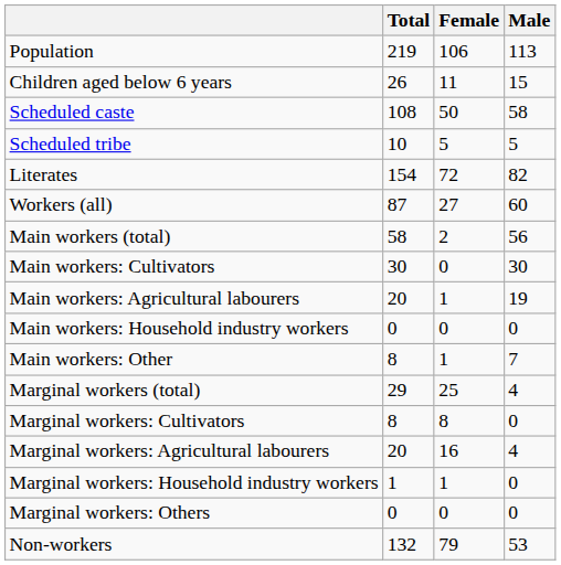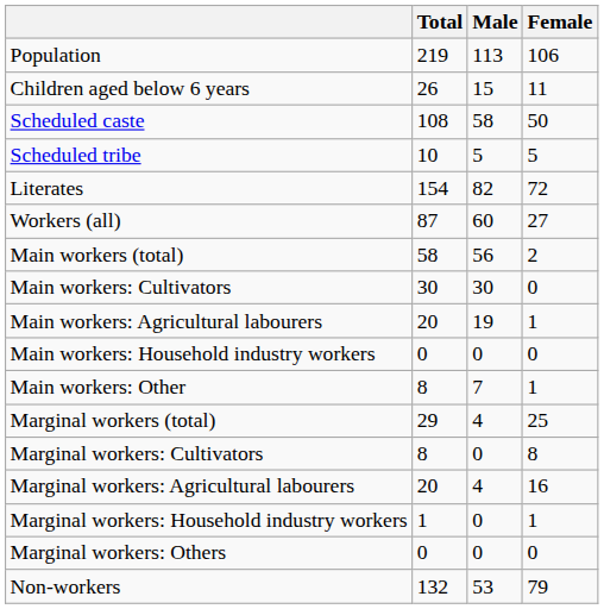 <table class="wikitable sortable">
 <tr>
 <th></th>
 <th>Total</th>
+<th>Male</th>
 <th>Female</th>
-<th>Male</th>
 </tr>
 <tr>
 <td>Population</td>
 <td>219</td>
+<td>113</td>
 <td>106</td>
-<td>113</td>
 </tr>
 <tr>
 <td>Children aged below 6 years</td>
 <td>26</td>
+<td>15</td>
 <td>11</td>
-<td>15</td>
 </tr>
 <tr>
 <td><a href='#'>Scheduled caste</a></td>
 <td>108</td>
+<td>58</td>
 <td>50</td>
-<td>58</td>
 </tr>
 <tr>
 <td><a href='#'>Scheduled tribe</a></td>
 <td>10</td>
 <td>5</td>
 <td>5</td>
 </tr>
 <tr>
 <td>Literates</td>
 <td>154</td>
+<td>82</td>
 <td>72</td>
-<td>82</td>
 </tr>
 <tr>
 <td>Workers (all)</td>
 <td>87</td>
+<td>60</td>
 <td>27</td>
-<td>60</td>
 </tr>
 <tr>
 <td>Main workers (total)</td>
 <td>58</td>
+<td>56</td>
 <td>2</td>
-<td>56</td>
 </tr>
 <tr>
 <td>Main workers: Cultivators</td>
 <td>30</td>
+<td>30</td>
 <td>0</td>
-<td>30</td>
 </tr>
 <tr>
 <td>Main workers: Agricultural labourers</td>
 <td>20</td>
+<td>19</td>
 <td>1</td>
-<td>19</td>
 </tr>
 <tr>
 <td>Main workers: Household industry workers</td>
 <td>0</td>
 <td>0</td>
 <td>0</td>
 </tr>
 <tr>
 <td>Main workers: Other</td>
 <td>8</td>
+<td>7</td>
 <td>1</td>
-<td>7</td>
 </tr>
 <tr>
 <td>Marginal workers (total)</td>
 <td>29</td>
+<td>4</td>
 <td>25</td>
-<td>4</td>
 </tr>
 <tr>
 <td>Marginal workers: Cultivators</td>
 <td>8</td>
+<td>0</td>
 <td>8</td>
-<td>0</td>
 </tr>
 <tr>
 <td>Marginal workers: Agricultural labourers</td>
 <td>20</td>
+<td>4</td>
 <td>16</td>
-<td>4</td>
 </tr>
 <tr>
 <td>Marginal workers: Household industry workers</td>
 <td>1</td>
+<td>0</td>
 <td>1</td>
-<td>0</td>
 </tr>
 <tr>
 <td>Marginal workers: Others</td>
 <td>0</td>
 <td>0</td>
 <td>0</td>
 </tr>
 <tr>
 <td>Non-workers</td>
 <td>132</td>
+<td>53</td>
 <td>79</td>
-<td>53</td>
 </tr>
 </table>
